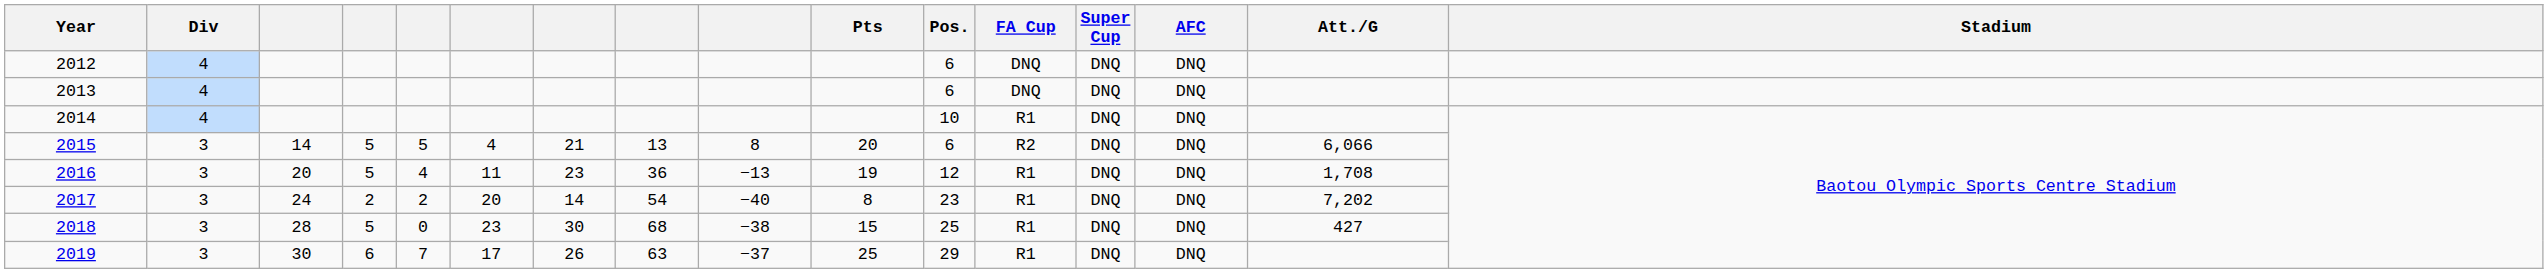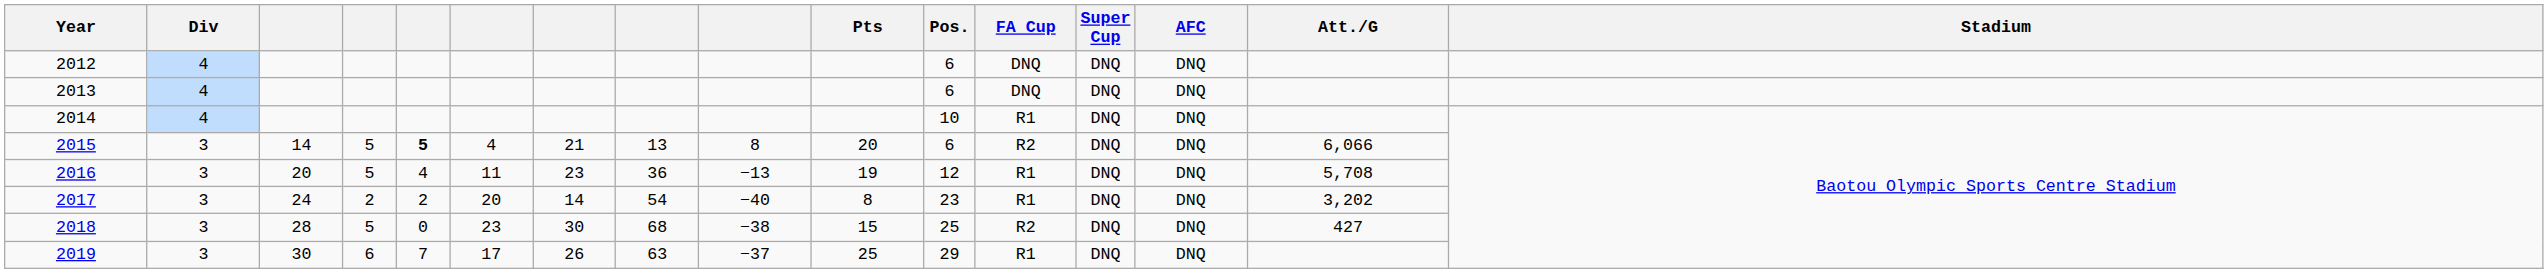 <table class="wikitable sortable" width=100% style=text-align:Center>
 <tr>
 <th>Year</th>
 <th>Div</th>
 <th></th>
 <th></th>
 <th></th>
 <th></th>
 <th></th>
 <th></th>
 <th></th>
 <th>Pts</th>
 <th width=2%>Pos.</th>
 <th width=4%><a href='#'>FA Cup</a></th>
 <th width=2%><a href='#'>Super Cup</a></th>
 <th><a href='#'>AFC</a></th>
 <th>Att./G</th>
 <th>Stadium</th>
 </tr>
 <tr>
 <td>2012</td>
 <td bgcolor=#c1ddfd>4</td>
 <td></td>
 <td></td>
 <td></td>
 <td></td>
 <td></td>
 <td></td>
 <td></td>
 <td></td>
 <td>6</td>
 <td>DNQ</td>
 <td>DNQ</td>
 <td>DNQ</td>
 <td></td>
 <td></td>
 </tr>
 <tr>
 <td>2013</td>
 <td bgcolor=#c1ddfd>4</td>
 <td></td>
 <td></td>
 <td></td>
 <td></td>
 <td></td>
 <td></td>
 <td></td>
 <td></td>
 <td>6</td>
 <td>DNQ</td>
 <td>DNQ</td>
 <td>DNQ</td>
 <td></td>
 <td></td>
 </tr>
 <tr>
 <td>2014</td>
 <td bgcolor=#c1ddfd>4</td>
 <td></td>
 <td></td>
 <td></td>
 <td></td>
 <td></td>
 <td></td>
 <td></td>
 <td></td>
 <td>10</td>
 <td>R1</td>
 <td>DNQ</td>
 <td>DNQ</td>
 <td></td>
 <td rowspan="6"><a href='#'>Baotou Olympic Sports Centre Stadium</a></td>
 </tr>
 <tr>
 <td><a href='#'>2015</a></td>
 <td>3</td>
 <td>14</td>
 <td>5</td>
-<td>5</td>
+<td><strong>5</strong></td>
 <td>4</td>
 <td>21</td>
 <td>13</td>
 <td>8</td>
 <td>20</td>
 <td>6</td>
 <td>R2</td>
 <td>DNQ</td>
 <td>DNQ</td>
 <td>6,066</td>
 </tr>
 <tr>
 <td><a href='#'>2016</a></td>
 <td>3</td>
 <td>20</td>
 <td>5</td>
 <td>4</td>
 <td>11</td>
 <td>23</td>
 <td>36</td>
 <td>−13</td>
 <td>19</td>
 <td>12</td>
 <td>R1</td>
 <td>DNQ</td>
 <td>DNQ</td>
-<td>1,708</td>
+<td>5,708</td>
 </tr>
 <tr>
 <td><a href='#'>2017</a></td>
 <td>3</td>
 <td>24</td>
 <td>2</td>
 <td>2</td>
 <td>20</td>
 <td>14</td>
 <td>54</td>
 <td>−40</td>
 <td>8</td>
 <td>23</td>
 <td>R1</td>
 <td>DNQ</td>
 <td>DNQ</td>
-<td>7,202</td>
+<td>3,202</td>
 </tr>
 <tr>
 <td><a href='#'>2018</a></td>
 <td>3</td>
 <td>28</td>
 <td>5</td>
 <td>0</td>
 <td>23</td>
 <td>30</td>
 <td>68</td>
 <td>−38</td>
 <td>15</td>
 <td>25</td>
-<td>R1</td>
+<td>R2</td>
 <td>DNQ</td>
 <td>DNQ</td>
 <td>427</td>
 </tr>
 <tr>
 <td><a href='#'>2019</a></td>
 <td>3</td>
 <td>30</td>
 <td>6</td>
 <td>7</td>
 <td>17</td>
 <td>26</td>
 <td>63</td>
 <td>−37</td>
 <td>25</td>
 <td>29</td>
 <td>R1</td>
 <td>DNQ</td>
 <td>DNQ</td>
 <td></td>
 </tr>
 </table>
